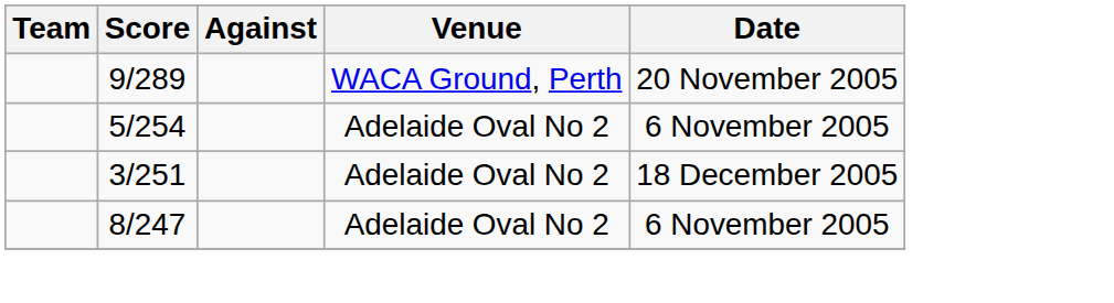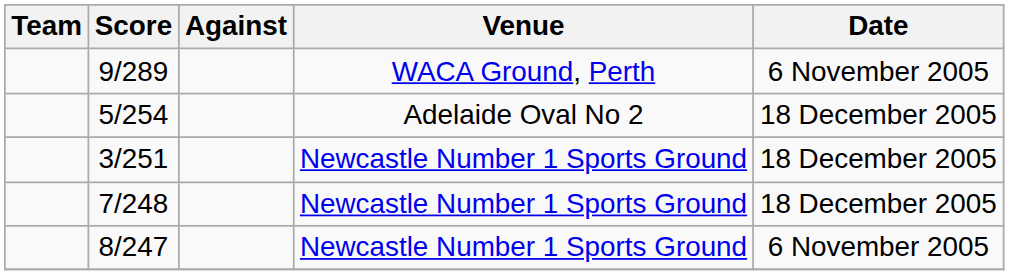 <table class="wikitable sortable" style="text-align:center">
 <tr>
 <th class="unsortable">Team</th>
 <th>Score</th>
 <th>Against</th>
 <th>Venue</th>
 <th>Date</th>
 </tr>
 <tr>
 <td style="text-align:left;"></td>
 <td>9/289</td>
 <td style="text-align:left;"></td>
 <td><a href='#'>WACA Ground</a>, <a href='#'>Perth</a></td>
-<td>20 November 2005</td>
+<td>6 November 2005</td>
 </tr>
 <tr>
 <td style="text-align:left;"></td>
 <td>5/254</td>
 <td style="text-align:left;"></td>
 <td>Adelaide Oval No 2</td>
-<td>6 November 2005</td>
+<td>18 December 2005</td>
 </tr>
 <tr>
 <td style="text-align:left;"></td>
 <td>3/251</td>
 <td style="text-align:left;"></td>
-<td>Adelaide Oval No 2</td>
+<td><a href='#'>Newcastle Number 1 Sports Ground</a></td>
+<td>18 December 2005</td>
+</tr>
+<tr>
+<td style="text-align:left;"></td>
+<td>7/248</td>
+<td style="text-align:left;"></td>
+<td><a href='#'>Newcastle Number 1 Sports Ground</a></td>
 <td>18 December 2005</td>
 </tr>
 <tr>
 <td style="text-align:left;"></td>
 <td>8/247</td>
 <td style="text-align:left;"></td>
-<td>Adelaide Oval No 2</td>
+<td><a href='#'>Newcastle Number 1 Sports Ground</a></td>
 <td>6 November 2005</td>
 </tr>
 <tr>
 </tr>
 </table>
